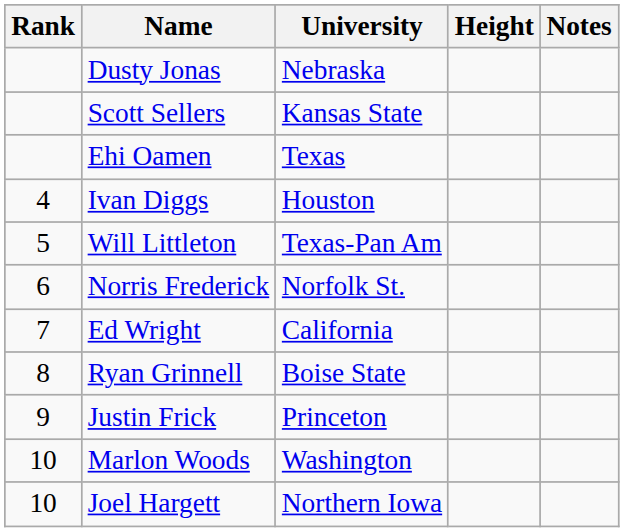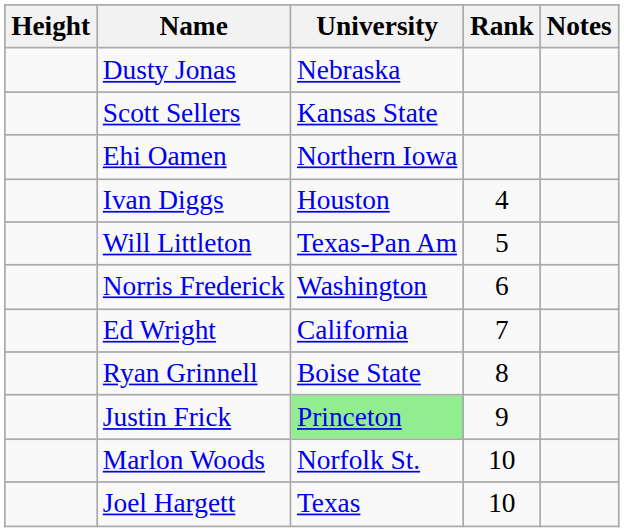 <table class="wikitable sortable" style="text-align:center">
 <tr>
-<th>Rank</th>
+<th>Height</th>
 <th>Name</th>
 <th>University</th>
-<th>Height</th>
+<th>Rank</th>
 <th>Notes</th>
 </tr>
 <tr>
 <td></td>
 <td align=left><a href='#'>Dusty Jonas</a></td>
 <td align=left><a href='#'>Nebraska</a></td>
 <td></td>
 <td></td>
 </tr>
 <tr>
 <td></td>
 <td align=left><a href='#'>Scott Sellers</a></td>
 <td align=left><a href='#'>Kansas State</a></td>
 <td></td>
 <td></td>
 </tr>
 <tr>
 <td></td>
 <td align=left><a href='#'>Ehi Oamen</a></td>
-<td align="left"><a href='#'>Texas</a></td>
+<td align="left"><a href='#'>Northern Iowa</a></td>
 <td></td>
 <td></td>
 </tr>
 <tr>
-<td>4</td>
+<td></td>
 <td align=left><a href='#'>Ivan Diggs</a></td>
 <td align="left"><a href='#'>Houston</a></td>
-<td></td>
+<td>4</td>
 <td></td>
 </tr>
 <tr>
-<td>5</td>
+<td></td>
 <td align=left><a href='#'>Will Littleton</a></td>
 <td align="left"><a href='#'>Texas-Pan Am</a></td>
-<td></td>
+<td>5</td>
 <td></td>
 </tr>
 <tr>
+<td></td>
+<td align=left><a href='#'>Norris Frederick</a></td>
+<td align="left"><a href='#'>Washington</a></td>
 <td>6</td>
-<td align=left><a href='#'>Norris Frederick</a></td>
-<td align="left"><a href='#'>Norfolk St.</a></td>
-<td></td>
 <td></td>
 </tr>
 <tr>
-<td>7</td>
+<td></td>
 <td align=left><a href='#'>Ed Wright</a></td>
 <td align="left"><a href='#'>California</a></td>
-<td></td>
+<td>7</td>
 <td></td>
 </tr>
 <tr>
-<td>8</td>
+<td></td>
 <td align=left><a href='#'>Ryan Grinnell</a></td>
 <td align="left"><a href='#'>Boise State</a></td>
-<td></td>
+<td>8</td>
 <td></td>
 </tr>
 <tr>
+<td></td>
+<td align=left><a href='#'>Justin Frick</a></td>
+<td align="left" style="background: lightgreen;"><a href='#'>Princeton</a></td>
 <td>9</td>
-<td align=left><a href='#'>Justin Frick</a></td>
-<td align="left"><a href='#'>Princeton</a></td>
-<td></td>
 <td></td>
 </tr>
 <tr>
+<td></td>
+<td align=left><a href='#'>Marlon Woods</a></td>
+<td align="left"><a href='#'>Norfolk St.</a></td>
 <td>10</td>
-<td align=left><a href='#'>Marlon Woods</a></td>
-<td align="left"><a href='#'>Washington</a></td>
-<td></td>
 <td></td>
 </tr>
 <tr>
+<td></td>
+<td align=left><a href='#'>Joel Hargett</a></td>
+<td align="left"><a href='#'>Texas</a></td>
 <td>10</td>
-<td align=left><a href='#'>Joel Hargett</a></td>
-<td align="left"><a href='#'>Northern Iowa</a></td>
-<td></td>
 <td></td>
 </tr>
 </table>
